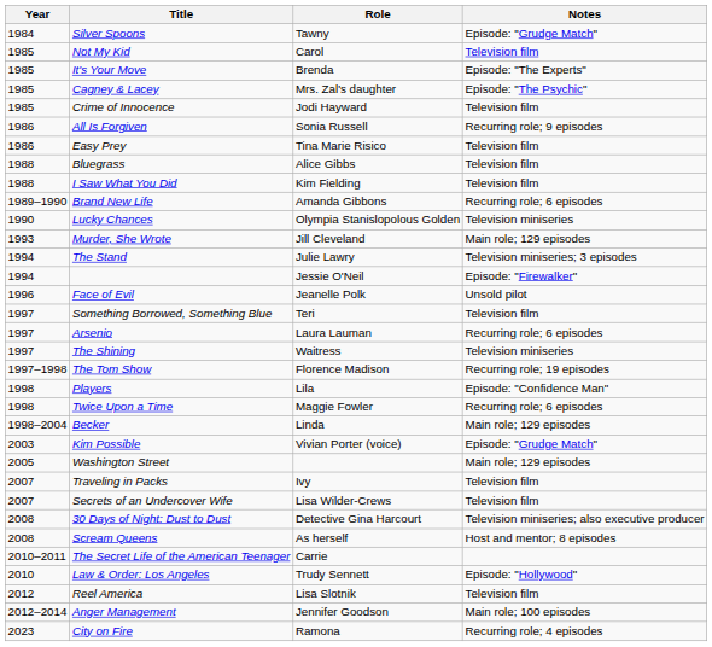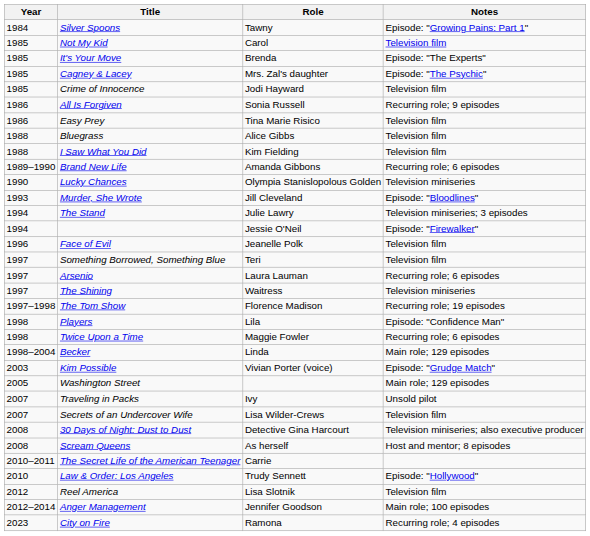 <table class="wikitable sortable">
 <tr>
 <th scope="col">Year</th>
 <th scope="col">Title</th>
 <th scope="col">Role</th>
 <th scope="col" class="unsortable">Notes</th>
 </tr>
 <tr>
 <td>1984</td>
 <td><em><a href='#'>Silver Spoons</a></em></td>
 <td>Tawny</td>
-<td>Episode: "<a href='#'>Grudge Match</a>"</td>
+<td>Episode: "<a href='#'>Growing Pains: Part 1</a>"</td>
 </tr>
 <tr>
 <td>1985</td>
 <td><em><a href='#'>Not My Kid</a></em></td>
 <td>Carol</td>
 <td><a href='#'>Television film</a></td>
 </tr>
 <tr>
 <td>1985</td>
 <td><em><a href='#'>It's Your Move</a></em></td>
 <td>Brenda</td>
 <td>Episode: "The Experts"</td>
 </tr>
 <tr>
 <td>1985</td>
 <td><em><a href='#'>Cagney & Lacey</a></em></td>
 <td>Mrs. Zal's daughter</td>
 <td>Episode: "<a href='#'>The Psychic</a>"</td>
 </tr>
 <tr>
 <td>1985</td>
 <td><em>Crime of Innocence</em></td>
 <td>Jodi Hayward</td>
 <td>Television film</td>
 </tr>
 <tr>
 <td>1986</td>
 <td><em><a href='#'>All Is Forgiven</a></em></td>
 <td>Sonia Russell</td>
 <td>Recurring role; 9 episodes</td>
 </tr>
 <tr>
 <td>1986</td>
 <td><em>Easy Prey</em></td>
 <td>Tina Marie Risico</td>
 <td>Television film</td>
 </tr>
 <tr>
 <td>1988</td>
 <td><em>Bluegrass</em></td>
 <td>Alice Gibbs</td>
 <td>Television film</td>
 </tr>
 <tr>
 <td>1988</td>
 <td><em><a href='#'>I Saw What You Did</a></em></td>
 <td>Kim Fielding</td>
 <td>Television film</td>
 </tr>
 <tr>
 <td>1989–1990</td>
 <td><em><a href='#'>Brand New Life</a></em></td>
 <td>Amanda Gibbons</td>
 <td>Recurring role; 6 episodes</td>
 </tr>
 <tr>
 <td>1990</td>
 <td><em><a href='#'>Lucky Chances</a></em></td>
 <td>Olympia Stanislopolous Golden</td>
 <td>Television miniseries</td>
 </tr>
 <tr>
 <td>1993</td>
 <td><em><a href='#'>Murder, She Wrote</a></em></td>
 <td>Jill Cleveland</td>
-<td>Main role; 129 episodes</td>
+<td>Episode: "<a href='#'>Bloodlines</a>"</td>
 </tr>
 <tr>
 <td>1994</td>
 <td><em><a href='#'>The Stand</a></em></td>
 <td>Julie Lawry</td>
 <td>Television miniseries; 3 episodes</td>
 </tr>
 <tr>
 <td>1994</td>
 <td><em></em></td>
 <td>Jessie O'Neil</td>
 <td>Episode: "<a href='#'>Firewalker</a>"</td>
 </tr>
 <tr>
 <td>1996</td>
 <td><em><a href='#'>Face of Evil</a></em></td>
 <td>Jeanelle Polk</td>
-<td>Unsold pilot</td>
+<td>Television film</td>
 </tr>
 <tr>
 <td>1997</td>
 <td><em>Something Borrowed, Something Blue</em></td>
 <td>Teri</td>
 <td>Television film</td>
 </tr>
 <tr>
 <td>1997</td>
 <td><em><a href='#'>Arsenio</a></em></td>
 <td>Laura Lauman</td>
 <td>Recurring role; 6 episodes</td>
 </tr>
 <tr>
 <td>1997</td>
 <td><em><a href='#'>The Shining</a></em></td>
 <td>Waitress</td>
 <td>Television miniseries</td>
 </tr>
 <tr>
 <td>1997–1998</td>
 <td><em><a href='#'>The Tom Show</a></em></td>
 <td>Florence Madison</td>
 <td>Recurring role; 19 episodes</td>
 </tr>
 <tr>
 <td>1998</td>
 <td><em><a href='#'>Players</a></em></td>
 <td>Lila</td>
 <td>Episode: "Confidence Man"</td>
 </tr>
 <tr>
 <td>1998</td>
 <td><em><a href='#'>Twice Upon a Time</a></em></td>
 <td>Maggie Fowler</td>
 <td>Recurring role; 6 episodes</td>
 </tr>
 <tr>
 <td>1998–2004</td>
 <td><em><a href='#'>Becker</a></em></td>
 <td>Linda</td>
 <td>Main role; 129 episodes</td>
 </tr>
 <tr>
 <td>2003</td>
 <td><em><a href='#'>Kim Possible</a></em></td>
 <td>Vivian Porter (voice)</td>
 <td>Episode: "<a href='#'>Grudge Match</a>"</td>
 </tr>
 <tr>
 <td>2005</td>
 <td><em>Washington Street</em></td>
 <td></td>
 <td>Main role; 129 episodes</td>
 </tr>
 <tr>
 <td>2007</td>
 <td><em>Traveling in Packs</em></td>
 <td>Ivy</td>
-<td>Television film</td>
+<td>Unsold pilot</td>
 </tr>
 <tr>
 <td>2007</td>
 <td><em>Secrets of an Undercover Wife</em></td>
 <td>Lisa Wilder-Crews</td>
 <td>Television film</td>
 </tr>
 <tr>
 <td>2008</td>
 <td><em><a href='#'>30 Days of Night: Dust to Dust</a></em></td>
 <td>Detective Gina Harcourt</td>
 <td>Television miniseries; also executive producer</td>
 </tr>
 <tr>
 <td>2008</td>
 <td><em><a href='#'>Scream Queens</a></em></td>
 <td>As herself</td>
 <td>Host and mentor;  8 episodes</td>
 </tr>
 <tr>
 <td>2010–2011</td>
 <td><em><a href='#'>The Secret Life of the American Teenager</a></em></td>
 <td>Carrie</td>
 <td></td>
 </tr>
 <tr>
 <td>2010</td>
 <td><em><a href='#'>Law & Order: Los Angeles</a></em></td>
 <td>Trudy Sennett</td>
 <td>Episode: "<a href='#'>Hollywood</a>"</td>
 </tr>
 <tr>
 <td>2012</td>
 <td><em>Reel America</em></td>
 <td>Lisa Slotnik</td>
 <td>Television film</td>
 </tr>
 <tr>
 <td>2012–2014</td>
 <td><em><a href='#'>Anger Management</a></em></td>
 <td>Jennifer Goodson</td>
 <td>Main role; 100 episodes</td>
 </tr>
 <tr>
 <td>2023</td>
 <td><em><a href='#'>City on Fire</a></em></td>
 <td>Ramona</td>
 <td>Recurring role; 4 episodes</td>
 </tr>
 </table>
